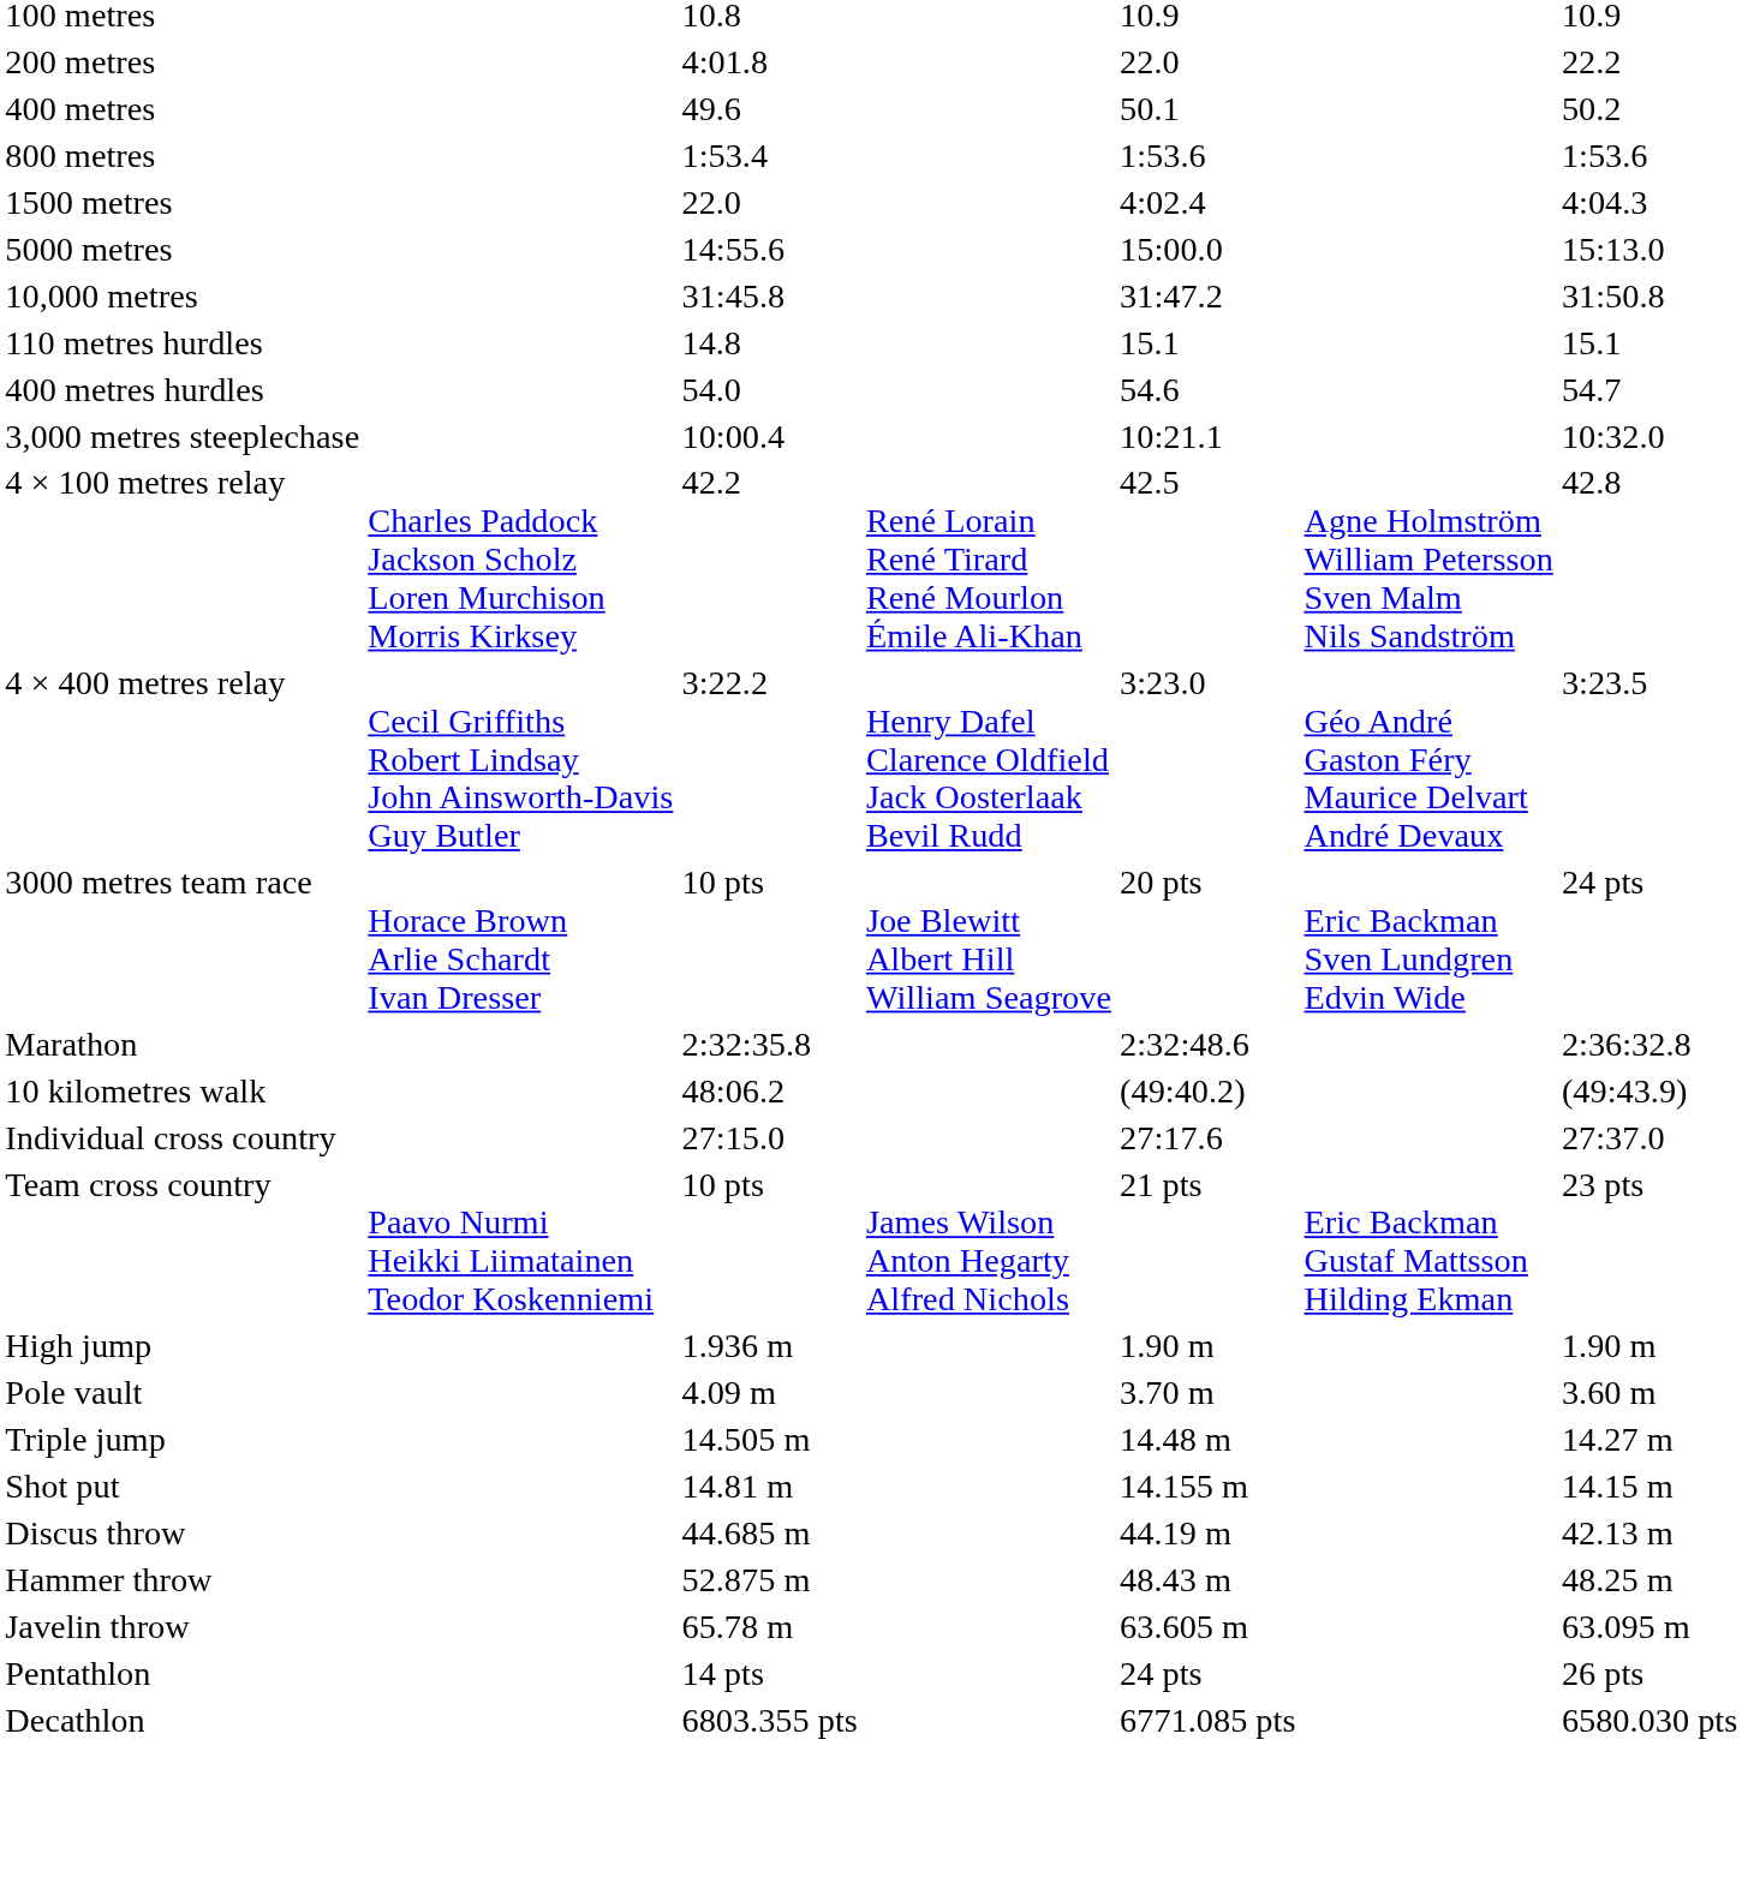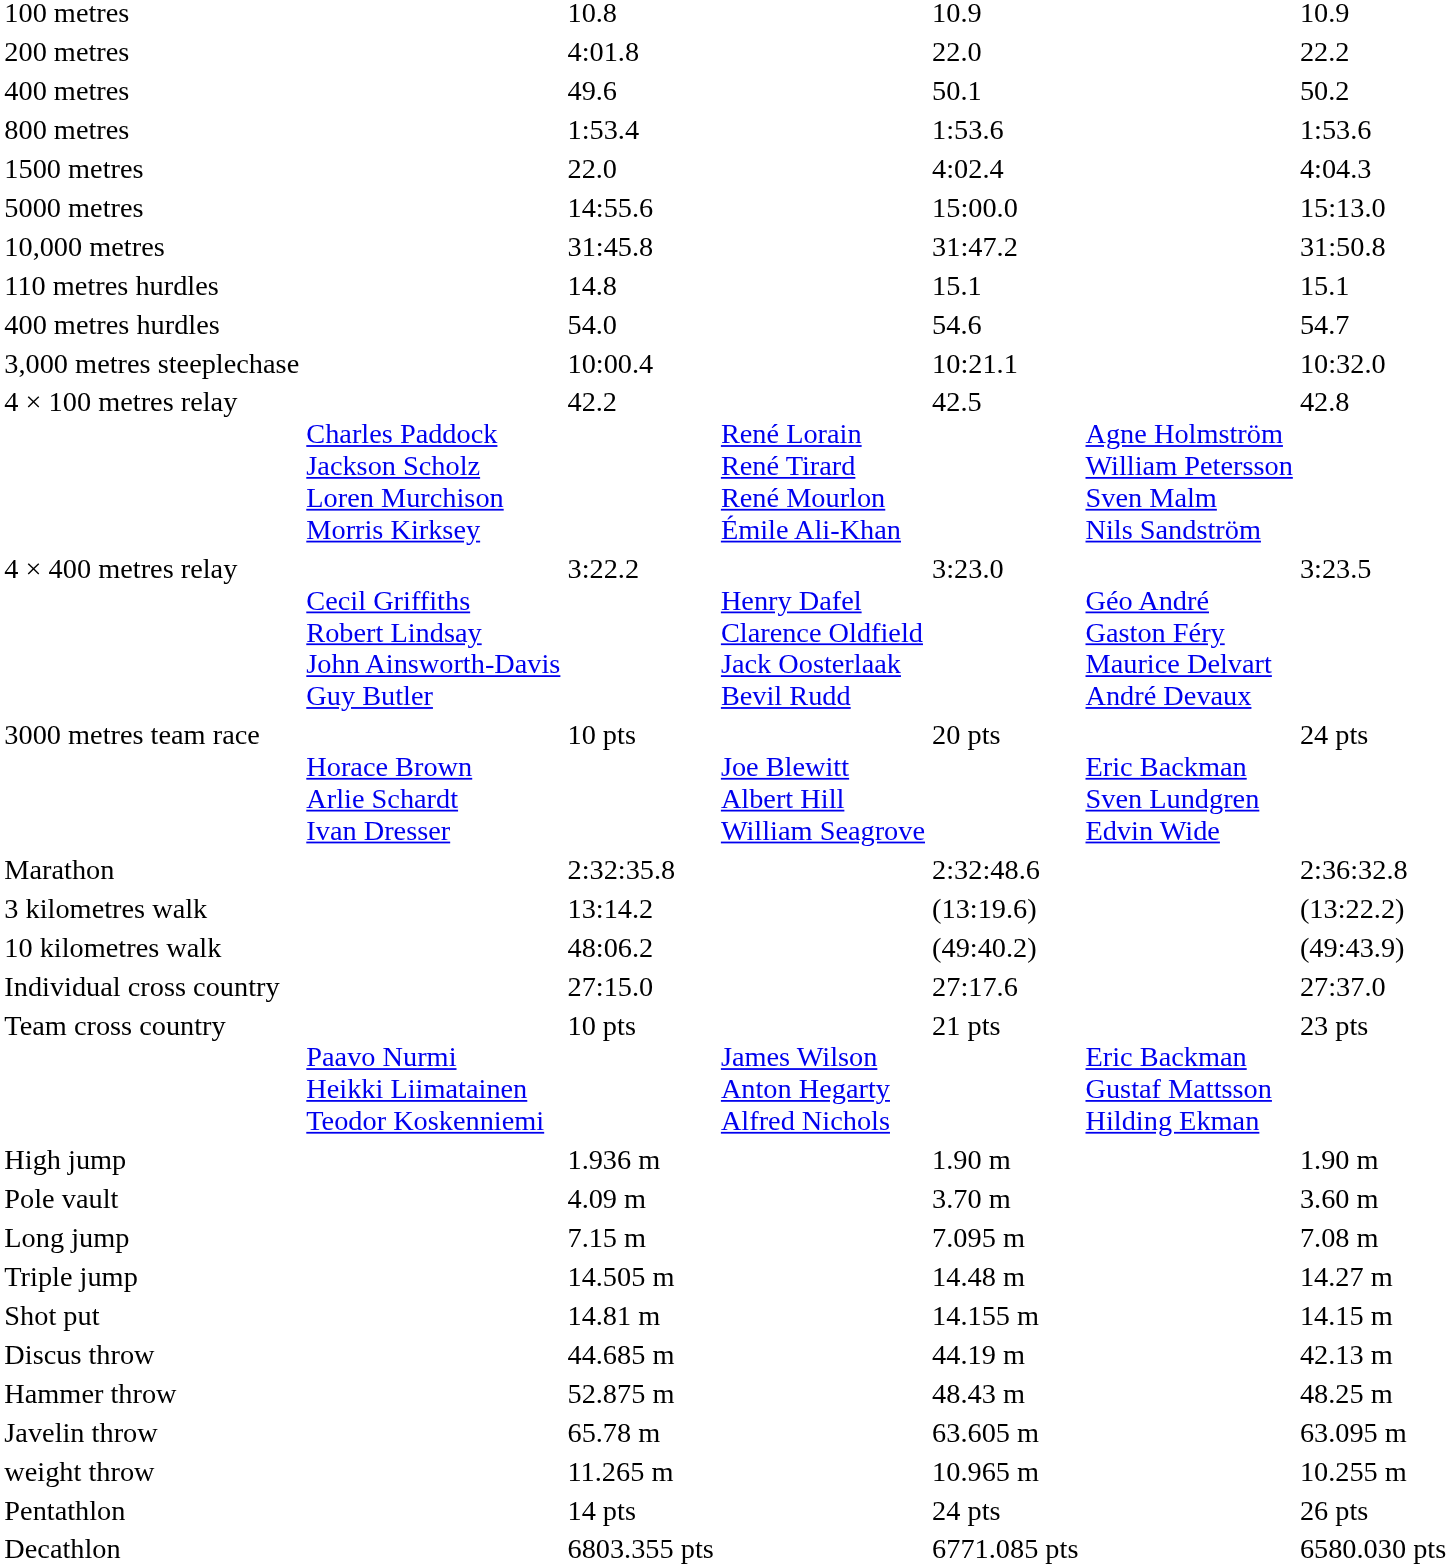 <table>
 <tr>
 <td>100 metres<br></td>
 <td></td>
 <td>10.8</td>
 <td></td>
 <td>10.9</td>
 <td></td>
 <td>10.9</td>
 </tr>
 <tr>
 <td>200 metres<br></td>
 <td></td>
 <td>4:01.8</td>
 <td></td>
 <td>22.0</td>
 <td></td>
 <td>22.2</td>
 </tr>
 <tr>
 <td>400 metres<br></td>
 <td></td>
 <td>49.6</td>
 <td></td>
 <td>50.1</td>
 <td></td>
 <td>50.2</td>
 </tr>
 <tr>
 <td>800 metres<br></td>
 <td></td>
 <td>1:53.4</td>
 <td></td>
 <td>1:53.6</td>
 <td></td>
 <td>1:53.6</td>
 </tr>
 <tr>
 <td>1500 metres<br></td>
 <td></td>
 <td>22.0</td>
 <td></td>
 <td>4:02.4</td>
 <td></td>
 <td>4:04.3</td>
 </tr>
 <tr>
 <td>5000 metres<br></td>
 <td></td>
 <td>14:55.6</td>
 <td></td>
 <td>15:00.0</td>
 <td></td>
 <td>15:13.0</td>
 </tr>
 <tr>
 <td>10,000 metres<br></td>
 <td></td>
 <td>31:45.8</td>
 <td></td>
 <td>31:47.2</td>
 <td></td>
 <td>31:50.8</td>
 </tr>
 <tr>
 <td>110 metres hurdles<br></td>
 <td></td>
 <td>14.8 <strong></strong></td>
 <td></td>
 <td>15.1</td>
 <td></td>
 <td>15.1</td>
 </tr>
 <tr>
 <td>400 metres hurdles<br></td>
 <td></td>
 <td>54.0 <strong></strong></td>
 <td></td>
 <td>54.6</td>
 <td></td>
 <td>54.7</td>
 </tr>
 <tr>
 <td>3,000 metres steeplechase<br></td>
 <td></td>
 <td>10:00.4 </td>
 <td></td>
 <td>10:21.1</td>
 <td></td>
 <td>10:32.0</td>
 </tr>
 <tr valign="top">
 <td>4 × 100 metres relay<br></td>
 <td><br><a href='#'>Charles Paddock</a><br><a href='#'>Jackson Scholz</a><br><a href='#'>Loren Murchison</a><br><a href='#'>Morris Kirksey</a></td>
 <td>42.2 <strong></strong></td>
 <td><br><a href='#'>René Lorain</a><br><a href='#'>René Tirard</a><br><a href='#'>René Mourlon</a><br><a href='#'>Émile Ali-Khan</a></td>
 <td>42.5</td>
 <td><br><a href='#'>Agne Holmström</a><br><a href='#'>William Petersson</a><br><a href='#'>Sven Malm</a><br><a href='#'>Nils Sandström</a></td>
 <td>42.8</td>
 </tr>
 <tr valign="top">
 <td>4 × 400 metres relay<br></td>
 <td><br><a href='#'>Cecil Griffiths</a><br><a href='#'>Robert Lindsay</a><br><a href='#'>John Ainsworth-Davis</a><br><a href='#'>Guy Butler</a></td>
 <td>3:22.2</td>
 <td><br><a href='#'>Henry Dafel</a><br><a href='#'>Clarence Oldfield</a><br><a href='#'>Jack Oosterlaak</a><br><a href='#'>Bevil Rudd</a></td>
 <td>3:23.0</td>
 <td><br><a href='#'>Géo André</a><br><a href='#'>Gaston Féry</a><br><a href='#'>Maurice Delvart</a><br><a href='#'>André Devaux</a></td>
 <td>3:23.5</td>
 </tr>
 <tr valign="top">
 <td>3000 metres team race<br></td>
 <td><br><a href='#'>Horace Brown</a><br><a href='#'>Arlie Schardt</a><br><a href='#'>Ivan Dresser</a></td>
 <td>10 pts</td>
 <td><br><a href='#'>Joe Blewitt</a><br><a href='#'>Albert Hill</a><br><a href='#'>William Seagrove</a></td>
 <td>20 pts</td>
 <td><br><a href='#'>Eric Backman</a><br><a href='#'>Sven Lundgren</a><br><a href='#'>Edvin Wide</a></td>
 <td>24 pts</td>
 </tr>
 <tr>
 <td>Marathon<br></td>
 <td></td>
 <td>2:32:35.8 <strong></strong></td>
 <td></td>
 <td>2:32:48.6</td>
 <td></td>
 <td>2:36:32.8</td>
 </tr>
 <tr>
+<td>3 kilometres walk<br></td>
+<td></td>
+<td>13:14.2 </td>
+<td></td>
+<td>(13:19.6)</td>
+<td></td>
+<td>(13:22.2)</td>
+</tr>
+<tr>
 <td>10 kilometres walk<br></td>
 <td></td>
 <td>48:06.2</td>
 <td></td>
 <td>(49:40.2)</td>
 <td></td>
 <td>(49:43.9)</td>
 </tr>
 <tr>
 <td>Individual cross country<br></td>
 <td></td>
 <td>27:15.0</td>
 <td></td>
 <td>27:17.6</td>
 <td></td>
 <td>27:37.0</td>
 </tr>
 <tr valign="top">
 <td>Team cross country<br></td>
 <td><br><a href='#'>Paavo Nurmi</a><br><a href='#'>Heikki Liimatainen</a><br><a href='#'>Teodor Koskenniemi</a></td>
 <td>10 pts</td>
 <td><br><a href='#'>James Wilson</a><br><a href='#'>Anton Hegarty</a><br><a href='#'>Alfred Nichols</a></td>
 <td>21 pts</td>
 <td><br><a href='#'>Eric Backman</a><br><a href='#'>Gustaf Mattsson</a><br><a href='#'>Hilding Ekman</a></td>
 <td>23 pts</td>
 </tr>
 <tr>
 <td>High jump<br></td>
 <td></td>
 <td>1.936 m </td>
 <td></td>
 <td>1.90 m</td>
 <td></td>
 <td>1.90 m</td>
 </tr>
 <tr>
 <td>Pole vault<br></td>
 <td></td>
 <td>4.09 m <strong></strong></td>
 <td></td>
 <td>3.70 m</td>
 <td></td>
 <td>3.60 m</td>
+</tr>
+<tr>
+<td>Long jump<br></td>
+<td></td>
+<td>7.15 m</td>
+<td></td>
+<td>7.095 m</td>
+<td></td>
+<td>7.08 m</td>
 </tr>
 <tr>
 <td>Triple jump<br></td>
 <td></td>
 <td>14.505 m</td>
 <td></td>
 <td>14.48 m</td>
 <td></td>
 <td>14.27 m</td>
 </tr>
 <tr>
 <td>Shot put<br></td>
 <td></td>
 <td>14.81 m</td>
 <td></td>
 <td>14.155 m</td>
 <td></td>
 <td>14.15 m</td>
 </tr>
 <tr>
 <td>Discus throw<br></td>
 <td></td>
 <td>44.685 m</td>
 <td></td>
 <td>44.19 m</td>
 <td></td>
 <td>42.13 m</td>
 </tr>
 <tr>
 <td>Hammer throw<br></td>
 <td></td>
 <td>52.875 m</td>
 <td></td>
 <td>48.43 m</td>
 <td></td>
 <td>48.25 m</td>
 </tr>
 <tr>
 <td>Javelin throw<br></td>
 <td></td>
 <td>65.78 m </td>
 <td></td>
 <td>63.605 m</td>
 <td></td>
 <td>63.095 m</td>
 </tr>
 <tr>
+<td> weight throw<br></td>
+<td></td>
+<td>11.265 m </td>
+<td></td>
+<td>10.965 m</td>
+<td></td>
+<td>10.255 m</td>
+</tr>
+<tr>
 <td>Pentathlon<br></td>
 <td></td>
 <td>14 pts</td>
 <td></td>
 <td>24 pts</td>
 <td></td>
 <td>26 pts</td>
 </tr>
 <tr>
 <td>Decathlon<br></td>
 <td></td>
 <td>6803.355 pts</td>
 <td></td>
 <td>6771.085 pts</td>
 <td></td>
 <td>6580.030 pts</td>
 </tr>
 </table>
